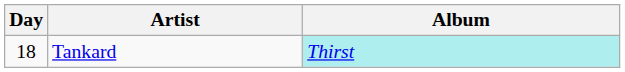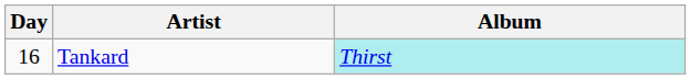 <table class="wikitable" border="1">
 <tr>
 <th>Day</th>
 <th width="200">Artist</th>
 <th width="250">Album</th>
 </tr>
 <tr>
-<td align="center">18</td>
+<td align="center">16</td>
 <td><a href='#'>Tankard</a></td>
 <td style="background: paleturquoise;"><em><a href='#'>Thirst</a></em></td>
 </tr>
 </table>
